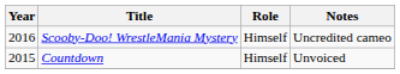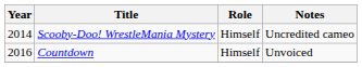 <table class="wikitable sortable">
 <tr>
 <th>Year</th>
 <th>Title</th>
 <th>Role</th>
 <th class="unsortable">Notes</th>
 </tr>
 <tr>
-<td>2016</td>
+<td>2014</td>
 <td><em><a href='#'>Scooby-Doo! WrestleMania Mystery</a></em></td>
 <td>Himself</td>
 <td>Uncredited cameo</td>
 </tr>
 <tr>
-<td>2015</td>
+<td>2016</td>
 <td><em><a href='#'>Countdown</a></em></td>
 <td>Himself</td>
 <td>Unvoiced</td>
 </tr>
 <tr>
 </tr>
 </table>
